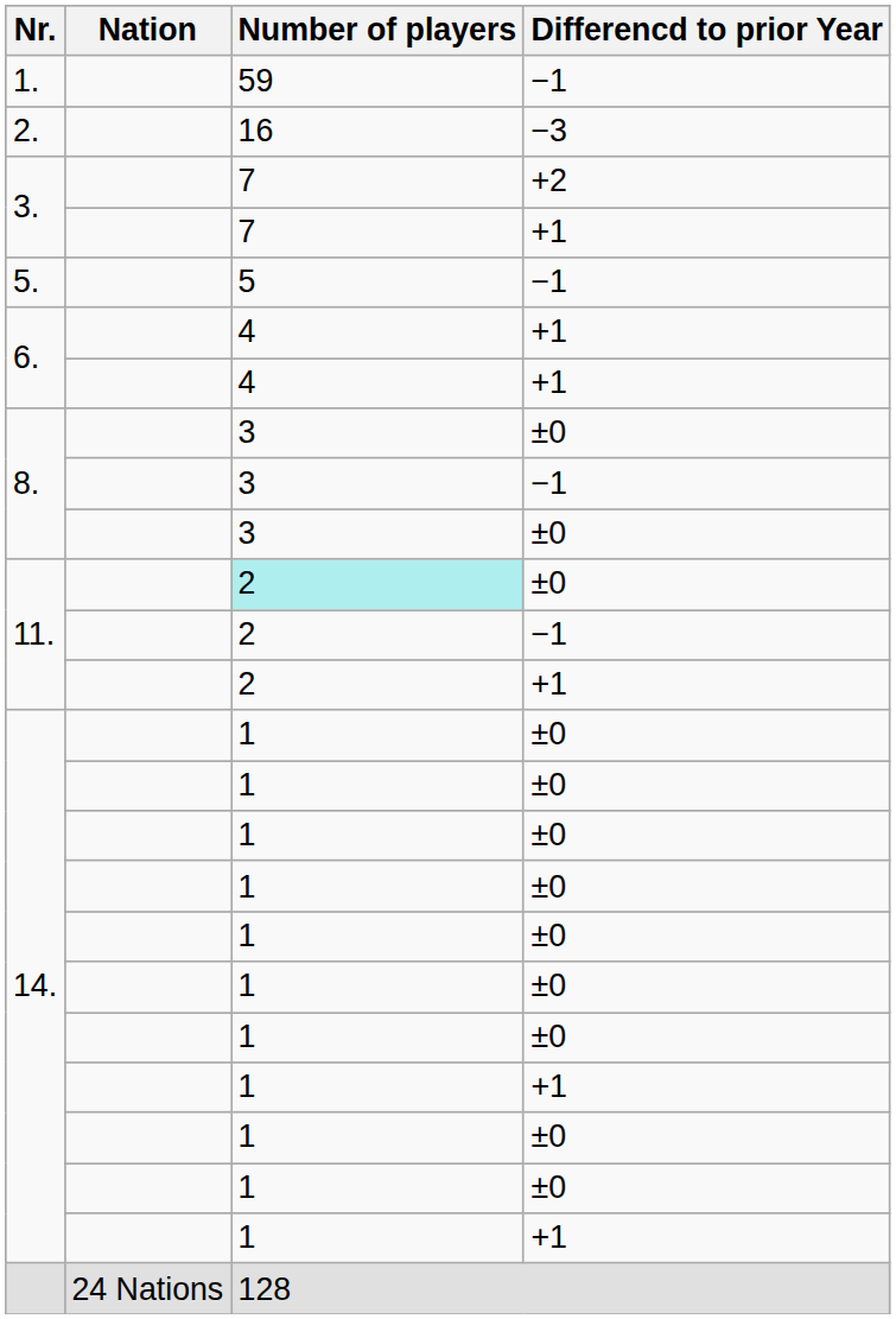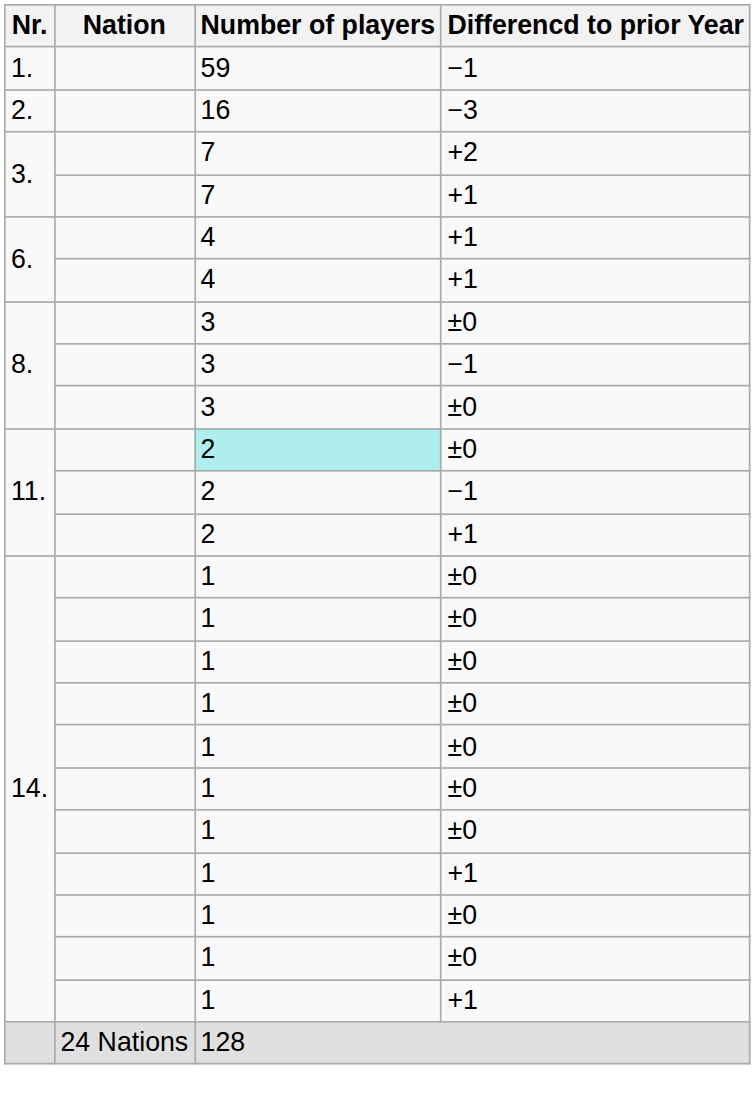 <table class="wikitable sortable">
 <tr>
 <th>Nr.</th>
 <th>Nation</th>
 <th>Number of players</th>
 <th>Differencd to prior Year</th>
 </tr>
 <tr>
 <td>1.</td>
 <td></td>
 <td>59</td>
 <td>−1</td>
 </tr>
 <tr>
 <td>2.</td>
 <td></td>
 <td>16</td>
 <td>−3</td>
 </tr>
 <tr>
 <td rowspan=2>3.</td>
 <td></td>
 <td>7</td>
 <td>+2</td>
 </tr>
 <tr>
 <td></td>
 <td>7</td>
 <td>+1</td>
-</tr>
-<tr>
-<td>5.</td>
-<td></td>
-<td>5</td>
-<td>−1</td>
 </tr>
 <tr>
 <td rowspan=2>6.</td>
 <td></td>
 <td>4</td>
 <td>+1</td>
 </tr>
 <tr>
 <td></td>
 <td>4</td>
 <td>+1</td>
 </tr>
 <tr>
 <td rowspan=3>8.</td>
 <td></td>
 <td>3</td>
 <td>±0</td>
 </tr>
 <tr>
 <td></td>
 <td>3</td>
 <td>−1</td>
 </tr>
 <tr>
 <td></td>
 <td>3</td>
 <td>±0</td>
 </tr>
 <tr>
 <td rowspan=3>11.</td>
 <td></td>
 <td style="background: paleturquoise;">2</td>
 <td>±0</td>
 </tr>
 <tr>
 <td></td>
 <td>2</td>
 <td>−1</td>
 </tr>
 <tr>
 <td></td>
 <td>2</td>
 <td>+1</td>
 </tr>
 <tr>
 <td rowspan=11>14.</td>
 <td></td>
 <td>1</td>
 <td>±0</td>
 </tr>
 <tr>
 <td></td>
 <td>1</td>
 <td>±0</td>
 </tr>
 <tr>
 <td></td>
 <td>1</td>
 <td>±0</td>
 </tr>
 <tr>
 <td></td>
 <td>1</td>
 <td>±0</td>
 </tr>
 <tr>
 <td></td>
 <td>1</td>
 <td>±0</td>
 </tr>
 <tr>
 <td></td>
 <td>1</td>
 <td>±0</td>
 </tr>
 <tr>
 <td></td>
 <td>1</td>
 <td>±0</td>
 </tr>
 <tr>
 <td></td>
 <td>1</td>
 <td>+1</td>
 </tr>
 <tr>
 <td></td>
 <td>1</td>
 <td>±0</td>
 </tr>
 <tr>
 <td></td>
 <td>1</td>
 <td>±0</td>
 </tr>
 <tr>
 <td></td>
 <td>1</td>
 <td>+1</td>
 </tr>
 <tr bgcolor="#E0E0E0">
 <td></td>
 <td>24 Nations</td>
 <td colspan=2>128</td>
 </tr>
 </table>
